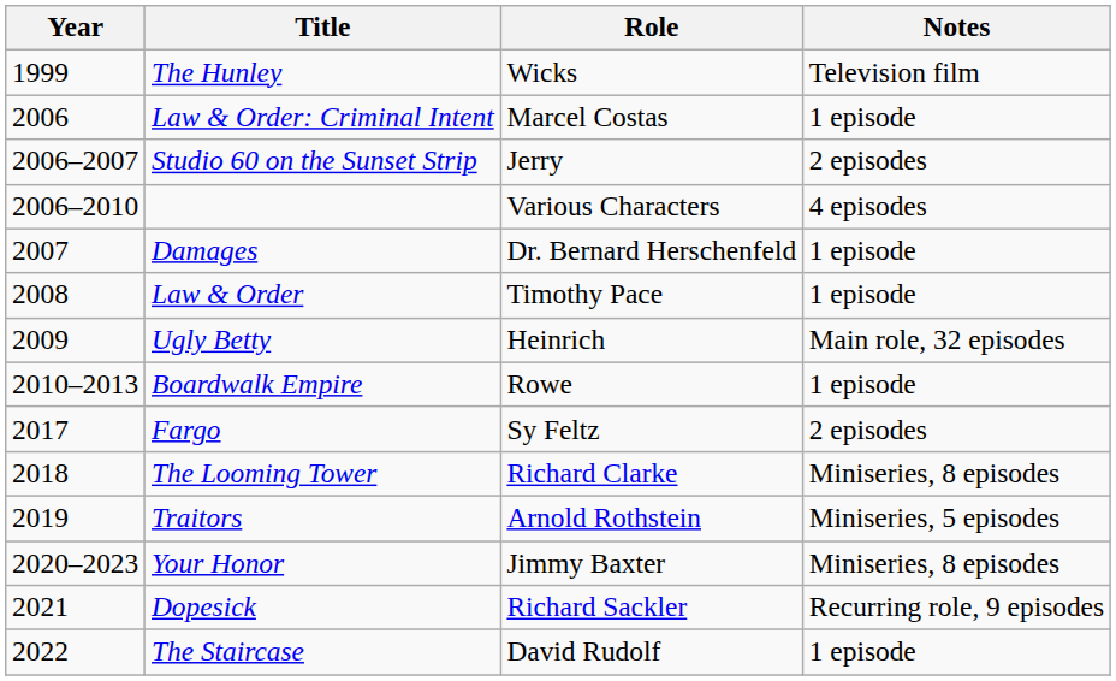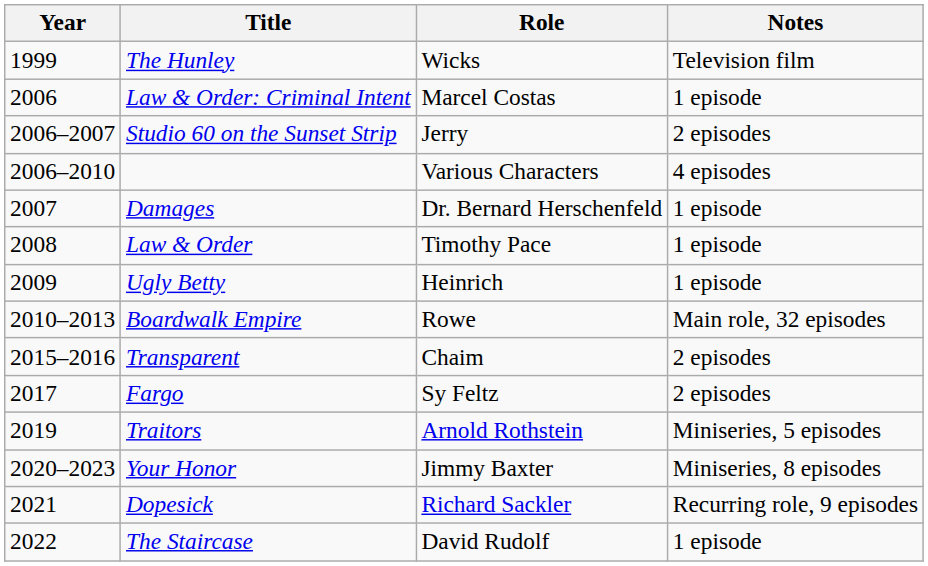 <table class = "wikitable sortable">
 <tr>
 <th>Year</th>
 <th>Title</th>
 <th>Role</th>
 <th class = "unsortable">Notes</th>
 </tr>
 <tr>
 <td>1999</td>
 <td><em><a href='#'>The Hunley</a></em></td>
 <td>Wicks</td>
 <td>Television film</td>
 </tr>
 <tr>
 <td>2006</td>
 <td><em><a href='#'>Law & Order: Criminal Intent</a></em></td>
 <td>Marcel Costas</td>
 <td>1 episode</td>
 </tr>
 <tr>
 <td>2006–2007</td>
 <td><em><a href='#'>Studio 60 on the Sunset Strip</a></em></td>
 <td>Jerry</td>
 <td>2 episodes</td>
 </tr>
 <tr>
 <td>2006–2010</td>
 <td><em></em></td>
 <td>Various Characters</td>
 <td>4 episodes</td>
 </tr>
 <tr>
 <td>2007</td>
 <td><em><a href='#'>Damages</a></em></td>
 <td>Dr. Bernard Herschenfeld</td>
 <td>1 episode</td>
 </tr>
 <tr>
 <td>2008</td>
 <td><em><a href='#'>Law & Order</a></em></td>
 <td>Timothy Pace</td>
 <td>1 episode</td>
 </tr>
 <tr>
 <td>2009</td>
 <td><em><a href='#'>Ugly Betty</a></em></td>
 <td>Heinrich</td>
-<td>Main role, 32 episodes</td>
+<td>1 episode</td>
 </tr>
 <tr>
 <td>2010–2013</td>
 <td><em><a href='#'>Boardwalk Empire</a></em></td>
 <td>Rowe</td>
-<td>1 episode</td>
+<td>Main role, 32 episodes</td>
+</tr>
+<tr>
+<td>2015–2016</td>
+<td><em><a href='#'>Transparent</a></em></td>
+<td>Chaim</td>
+<td>2 episodes</td>
 </tr>
 <tr>
 <td>2017</td>
 <td><em><a href='#'>Fargo</a></em></td>
 <td>Sy Feltz</td>
 <td>2 episodes</td>
-</tr>
-<tr>
-<td>2018</td>
-<td><em><a href='#'>The Looming Tower</a></em></td>
-<td><a href='#'>Richard Clarke</a></td>
-<td>Miniseries, 8 episodes</td>
 </tr>
 <tr>
 <td>2019</td>
 <td><em><a href='#'>Traitors</a></em></td>
 <td><a href='#'>Arnold Rothstein</a></td>
 <td>Miniseries, 5 episodes</td>
 </tr>
 <tr>
 <td>2020–2023</td>
 <td><em><a href='#'>Your Honor</a></em></td>
 <td>Jimmy Baxter</td>
 <td>Miniseries, 8 episodes</td>
 </tr>
 <tr>
 <td>2021</td>
 <td><em><a href='#'>Dopesick</a></em></td>
 <td><a href='#'>Richard Sackler</a></td>
 <td>Recurring role, 9 episodes</td>
 </tr>
 <tr>
 <td>2022</td>
 <td><em><a href='#'>The Staircase</a></em></td>
 <td>David Rudolf</td>
 <td>1 episode</td>
 </tr>
 </table>
